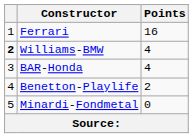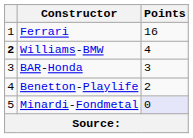 <table class="wikitable" style="font-size: 85%;">
 <tr>
 <th scope="col"></th>
 <th scope="col">Constructor</th>
 <th scope="col">Points</th>
 </tr>
 <tr>
 <td align="center">1</td>
 <td> <a href='#'>Ferrari</a></td>
 <td align="left">16</td>
 </tr>
 <tr>
 <td align="center"><strong>2</strong></td>
 <td> <a href='#'>Williams</a>-<a href='#'>BMW</a></td>
 <td align="left">4</td>
 </tr>
 <tr>
 <td align="center">3</td>
 <td> <a href='#'>BAR</a>-<a href='#'>Honda</a></td>
-<td align="left">4</td>
+<td align="left">3</td>
 </tr>
 <tr>
 <td align="center">4</td>
 <td> <a href='#'>Benetton</a>-<a href='#'>Playlife</a></td>
 <td align="left">2</td>
 </tr>
 <tr>
 <td align="center">5</td>
 <td> <a href='#'>Minardi</a>-<a href='#'>Fondmetal</a></td>
-<td align="left">0</td>
+<td align="left" style="background: lavender;">0</td>
 </tr>
 <tr>
 <th colspan=3>Source:</th>
 </tr>
 </table>
